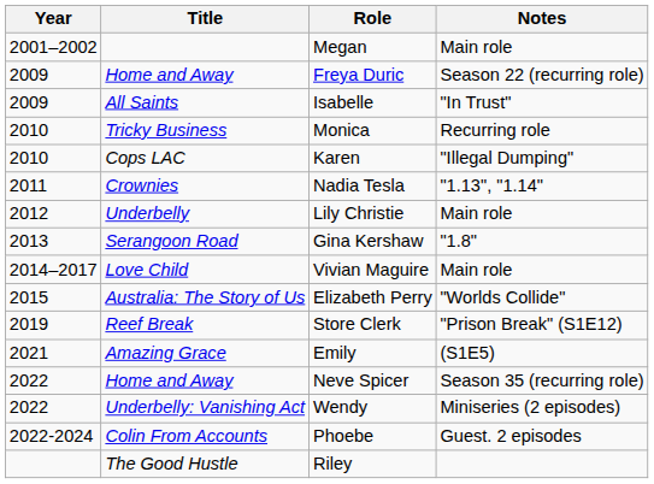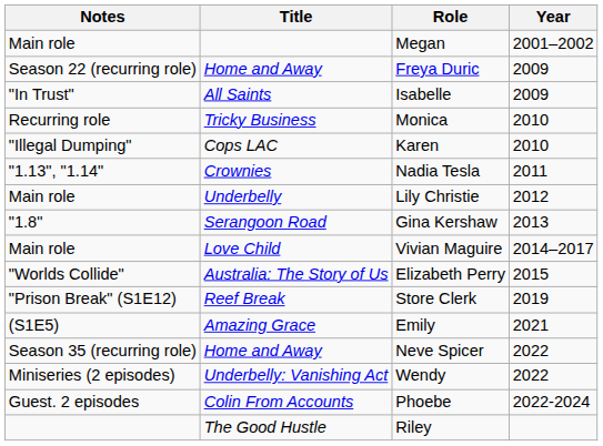 <table class="wikitable sortable">
 <tr>
-<th>Year</th>
+<th class="unsortable">Notes</th>
 <th>Title</th>
 <th>Role</th>
-<th class="unsortable">Notes</th>
+<th>Year</th>
 </tr>
 <tr>
-<td>2001–2002</td>
+<td>Main role</td>
 <td><em></em></td>
 <td>Megan</td>
-<td>Main role</td>
+<td>2001–2002</td>
 </tr>
 <tr>
-<td>2009</td>
+<td>Season 22 (recurring role)</td>
 <td><em><a href='#'>Home and Away</a></em></td>
 <td><a href='#'>Freya Duric</a></td>
-<td>Season 22 (recurring role)</td>
+<td>2009</td>
 </tr>
 <tr>
-<td>2009</td>
+<td>"In Trust"</td>
 <td><em><a href='#'>All Saints</a></em></td>
 <td>Isabelle</td>
-<td>"In Trust"</td>
+<td>2009</td>
 </tr>
 <tr>
-<td>2010</td>
+<td>Recurring role</td>
 <td><em><a href='#'>Tricky Business</a></em></td>
 <td>Monica</td>
-<td>Recurring role</td>
+<td>2010</td>
 </tr>
 <tr>
-<td>2010</td>
+<td>"Illegal Dumping"</td>
 <td><em>Cops LAC</em></td>
 <td>Karen</td>
-<td>"Illegal Dumping"</td>
+<td>2010</td>
 </tr>
 <tr>
-<td>2011</td>
+<td>"1.13", "1.14"</td>
 <td><em><a href='#'>Crownies</a></em></td>
 <td>Nadia Tesla</td>
-<td>"1.13", "1.14"</td>
+<td>2011</td>
 </tr>
 <tr>
-<td>2012</td>
+<td>Main role</td>
 <td><em><a href='#'>Underbelly</a></em></td>
 <td>Lily Christie</td>
-<td>Main role</td>
+<td>2012</td>
 </tr>
 <tr>
-<td>2013</td>
+<td>"1.8"</td>
 <td><em><a href='#'>Serangoon Road</a></em></td>
 <td>Gina Kershaw</td>
-<td>"1.8"</td>
+<td>2013</td>
 </tr>
 <tr>
-<td>2014–2017</td>
+<td>Main role</td>
 <td><em><a href='#'>Love Child</a></em></td>
 <td>Vivian Maguire</td>
-<td>Main role</td>
+<td>2014–2017</td>
 </tr>
 <tr>
-<td>2015</td>
+<td>"Worlds Collide"</td>
 <td><em><a href='#'>Australia: The Story of Us</a></em></td>
 <td>Elizabeth Perry</td>
-<td>"Worlds Collide"</td>
+<td>2015</td>
 </tr>
 <tr>
-<td>2019</td>
+<td>"Prison Break" (S1E12)</td>
 <td><em><a href='#'>Reef Break</a></em></td>
 <td>Store Clerk</td>
-<td>"Prison Break" (S1E12)</td>
+<td>2019</td>
 </tr>
 <tr>
-<td>2021</td>
+<td>(S1E5)</td>
 <td><em><a href='#'>Amazing Grace</a></em></td>
 <td>Emily</td>
-<td>(S1E5)</td>
+<td>2021</td>
 </tr>
 <tr>
-<td>2022</td>
+<td>Season 35 (recurring role)</td>
 <td><em><a href='#'>Home and Away</a></em></td>
 <td>Neve Spicer</td>
-<td>Season 35 (recurring role)</td>
+<td>2022</td>
 </tr>
 <tr>
-<td>2022</td>
+<td>Miniseries (2 episodes)</td>
 <td><em><a href='#'>Underbelly: Vanishing Act</a></em></td>
 <td>Wendy</td>
-<td>Miniseries (2 episodes)</td>
+<td>2022</td>
 </tr>
 <tr>
-<td>2022-2024</td>
+<td>Guest. 2 episodes</td>
 <td><em><a href='#'>Colin From Accounts</a></em></td>
 <td>Phoebe</td>
-<td>Guest. 2 episodes</td>
+<td>2022-2024</td>
 </tr>
 <tr>
 <td></td>
 <td><em>The Good Hustle</em></td>
 <td>Riley</td>
 <td></td>
 </tr>
 </table>
